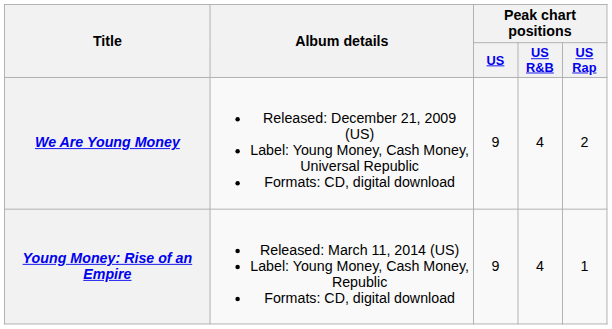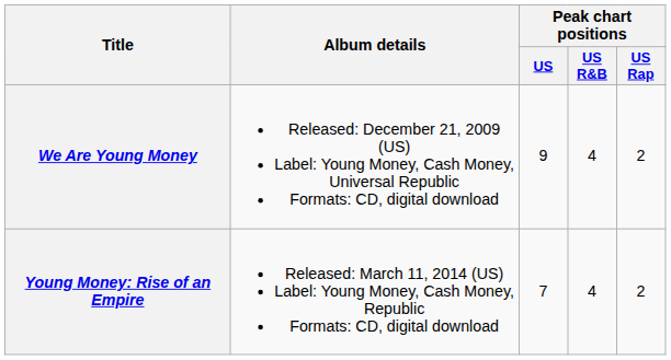 <table class="wikitable plainrowheaders" style="text-align:center;">
 <tr>
 <th scope="col" rowspan="2" style="width:14em;">Title</th>
 <th scope="col" rowspan="2" style="width:18em;">Album details</th>
 <th scope="col" colspan="3">Peak chart positions</th>
 </tr>
 <tr>
 <th scope="col" style="width:3em;font-size:90%;"><a href='#'>US</a><br></th>
 <th scope="col" style="width:3em;font-size:90%;"><a href='#'>US<br>R&B</a><br></th>
 <th scope="col" style="width:3em;font-size:90%;"><a href='#'>US<br>Rap</a><br></th>
 </tr>
 <tr>
 <th scope="row"><em><a href='#'>We Are Young Money</a></em></th>
 <td><br><ul><li>Released: December 21, 2009 <span>(US)</span></li><li>Label: Young Money, Cash Money, Universal Republic</li><li>Formats: CD, digital download</li></ul></td>
 <td>9</td>
 <td>4</td>
 <td>2</td>
 </tr>
 <tr>
 <th scope="row"><em><a href='#'>Young Money: Rise of an Empire</a></em></th>
 <td><br><ul><li>Released: March 11, 2014 <span>(US)</span></li><li>Label: Young Money, Cash Money, Republic</li><li>Formats: CD, digital download</li></ul></td>
-<td>9</td>
+<td>7</td>
 <td>4</td>
-<td>1</td>
+<td>2</td>
 </tr>
 </table>
